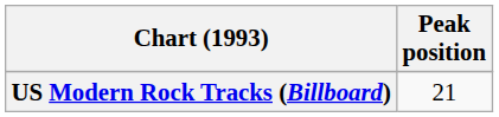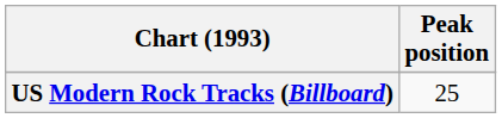 <table class="wikitable sortable plainrowheaders" style="text-align:center">
 <tr>
 <th scope="col">Chart (1993)</th>
 <th scope="col">Peak<br>position</th>
 </tr>
 <tr>
 </tr>
 <tr>
 <th scope="row">US <a href='#'>Modern Rock Tracks</a> (<em><a href='#'>Billboard</a></em>)</th>
-<td>21</td>
+<td>25</td>
 </tr>
 </table>
